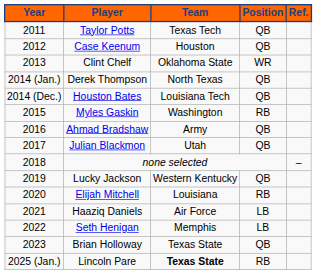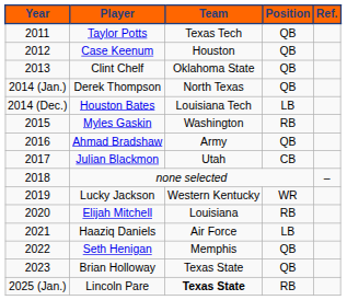 <table class="wikitable" style="text-align:center">
 <tr>
 <th style="background:#FF6600; color:#1F3D7C; border: 2px solid #1F3D7C;">Year</th>
 <th style="background:#FF6600; color:#1F3D7C; border: 2px solid #1F3D7C;">Player</th>
 <th style="background:#FF6600; color:#1F3D7C; border: 2px solid #1F3D7C;">Team</th>
 <th style="background:#FF6600; color:#1F3D7C; border: 2px solid #1F3D7C;">Position</th>
 <th style="background:#FF6600; color:#1F3D7C; border: 2px solid #1F3D7C;">Ref.</th>
 </tr>
 <tr>
 <td>2011</td>
 <td><a href='#'>Taylor Potts</a></td>
 <td>Texas Tech</td>
 <td>QB</td>
 <td></td>
 </tr>
 <tr>
 <td>2012</td>
 <td><a href='#'>Case Keenum</a></td>
 <td>Houston</td>
 <td>QB</td>
 <td></td>
 </tr>
 <tr>
 <td>2013</td>
 <td>Clint Chelf</td>
 <td>Oklahoma State</td>
-<td>WR</td>
+<td>QB</td>
 <td></td>
 </tr>
 <tr>
 <td>2014 (Jan.)</td>
 <td>Derek Thompson</td>
 <td>North Texas</td>
 <td>QB</td>
 <td></td>
 </tr>
 <tr>
 <td>2014 (Dec.)</td>
 <td><a href='#'>Houston Bates</a></td>
 <td>Louisiana Tech</td>
-<td>QB</td>
+<td>LB</td>
 <td></td>
 </tr>
 <tr>
 <td>2015</td>
 <td><a href='#'>Myles Gaskin</a></td>
 <td>Washington</td>
 <td>RB</td>
 <td></td>
 </tr>
 <tr>
 <td>2016</td>
 <td><a href='#'>Ahmad Bradshaw</a></td>
 <td>Army</td>
 <td>QB</td>
 <td></td>
 </tr>
 <tr>
 <td>2017</td>
 <td><a href='#'>Julian Blackmon</a></td>
 <td>Utah</td>
-<td>QB</td>
+<td>CB</td>
 <td></td>
 </tr>
 <tr>
 <td>2018</td>
 <td colspan=3><em>none selected</em></td>
 <td>–</td>
 </tr>
 <tr>
 <td>2019</td>
 <td>Lucky Jackson</td>
 <td>Western Kentucky</td>
-<td>QB</td>
+<td>WR</td>
 <td></td>
 </tr>
 <tr>
 <td>2020</td>
 <td><a href='#'>Elijah Mitchell</a></td>
 <td>Louisiana</td>
 <td>RB</td>
 <td></td>
 </tr>
 <tr>
 <td>2021</td>
 <td>Haaziq Daniels</td>
 <td>Air Force</td>
 <td>LB</td>
 <td></td>
 </tr>
 <tr>
 <td>2022</td>
 <td><a href='#'>Seth Henigan</a></td>
 <td>Memphis</td>
-<td>LB</td>
+<td>QB</td>
 <td></td>
 </tr>
 <tr>
 <td>2023</td>
 <td>Brian Holloway</td>
 <td>Texas State</td>
 <td>QB</td>
 <td></td>
 </tr>
 <tr>
 <td>2025 (Jan.)</td>
 <td>Lincoln Pare</td>
 <td><strong>Texas State</strong></td>
 <td>RB</td>
 <td></td>
 </tr>
 </table>
